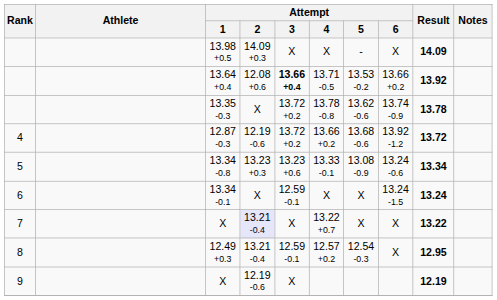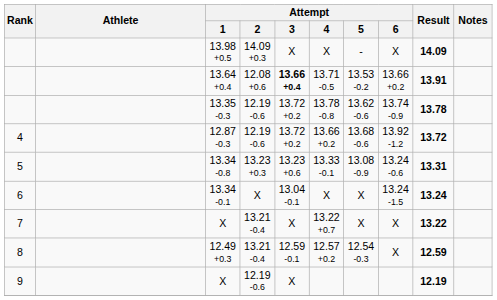 <table class="wikitable" style="text-align:center">
 <tr>
 <th rowspan=2 width=40>Rank</th>
 <th rowspan=2 width=250>Athlete</th>
 <th colspan=6>Attempt</th>
 <th rowspan=2 width=55>Result</th>
 <th rowspan=2 width=50>Notes</th>
 </tr>
 <tr>
 <th width=45>1</th>
 <th width=45>2</th>
 <th width=45>3</th>
 <th width=45>4</th>
 <th width=45>5</th>
 <th width=45>6</th>
 </tr>
 <tr>
 <td></td>
 <td align=left></td>
 <td>13.98<br><small>+0.5</small></td>
 <td>14.09<br><small>+0.3</small></td>
 <td>X</td>
 <td>X</td>
 <td>-</td>
 <td>X</td>
 <td><strong>14.09</strong></td>
 <td></td>
 </tr>
 <tr>
 <td></td>
 <td align=left></td>
 <td>13.64<br><small>+0.4</small></td>
 <td>12.08<br><small>+0.6</small></td>
 <td><strong>13.66<br><small>+0.4</small></strong></td>
 <td>13.71<br><small>-0.5</small></td>
 <td>13.53<br><small>-0.2</small></td>
 <td>13.66<br><small>+0.2</small></td>
-<td><strong>13.92</strong></td>
+<td><strong>13.91</strong></td>
 <td></td>
 </tr>
 <tr>
 <td></td>
 <td align=left></td>
 <td>13.35<br><small>-0.3</small></td>
-<td>X</td>
+<td>12.19<br><small>-0.6</small></td>
 <td>13.72<br><small>+0.2</small></td>
 <td>13.78<br><small>-0.8</small></td>
 <td>13.62<br><small>-0.6</small></td>
 <td>13.74<br><small>-0.9</small></td>
 <td><strong>13.78</strong></td>
 <td></td>
 </tr>
 <tr>
 <td>4</td>
 <td align=left></td>
 <td>12.87<br><small>-0.3</small></td>
 <td>12.19<br><small>-0.6</small></td>
 <td>13.72<br><small>+0.2</small></td>
 <td>13.66<br><small>+0.2</small></td>
 <td>13.68<br><small>-0.6</small></td>
 <td>13.92<br><small>-1.2</small></td>
 <td><strong>13.72</strong></td>
 <td></td>
 </tr>
 <tr>
 <td>5</td>
 <td align=left></td>
 <td>13.34<br><small>-0.8</small></td>
 <td>13.23<br><small>+0.3</small></td>
 <td>13.23<br><small>+0.6</small></td>
 <td>13.33<br><small>-0.1</small></td>
 <td>13.08<br><small>-0.9</small></td>
 <td>13.24<br><small>-0.6</small></td>
-<td><strong>13.34</strong></td>
+<td><strong>13.31</strong></td>
 <td></td>
 </tr>
 <tr>
 <td>6</td>
 <td align=left></td>
 <td>13.34<br><small>-0.1</small></td>
 <td>X</td>
-<td>12.59<br><small>-0.1</small></td>
+<td>13.04<br><small>-0.1</small></td>
 <td>X</td>
 <td>X</td>
 <td>13.24<br><small>-1.5</small></td>
 <td><strong>13.24</strong></td>
 <td></td>
 </tr>
 <tr>
 <td>7</td>
 <td align=left></td>
 <td>X</td>
-<td style="background: lavender;">13.21<br><small>-0.4</small></td>
+<td>13.21<br><small>-0.4</small></td>
 <td>X</td>
 <td>13.22<br><small>+0.7</small></td>
 <td>X</td>
 <td>X</td>
 <td><strong>13.22</strong></td>
 <td></td>
 </tr>
 <tr>
 <td>8</td>
 <td align=left></td>
 <td>12.49<br><small>+0.3</small></td>
 <td>13.21<br><small>-0.4</small></td>
 <td>12.59<br><small>-0.1</small></td>
 <td>12.57<br><small>+0.2</small></td>
 <td>12.54<br><small>-0.3</small></td>
 <td>X</td>
-<td><strong>12.95</strong></td>
+<td><strong>12.59</strong></td>
 <td></td>
 </tr>
 <tr>
 <td>9</td>
 <td align=left></td>
 <td>X</td>
 <td>12.19<br><small>-0.6</small></td>
 <td>X</td>
 <td></td>
 <td></td>
 <td></td>
 <td><strong>12.19</strong></td>
 <td></td>
 </tr>
 <tr>
 </tr>
 </table>
